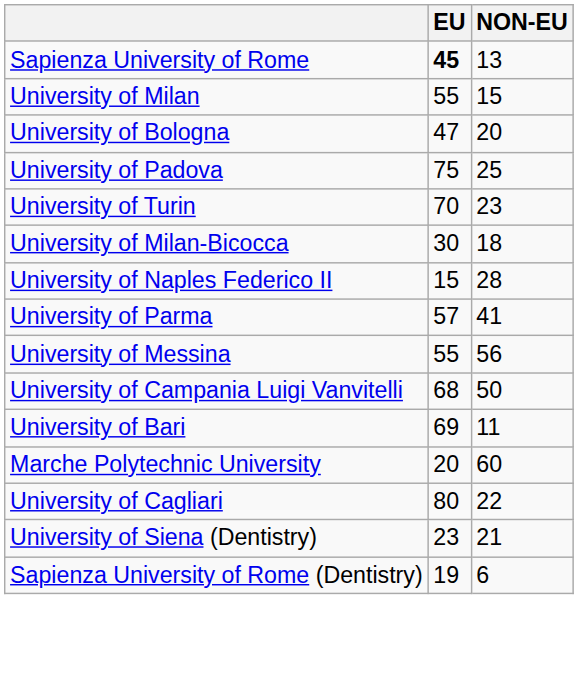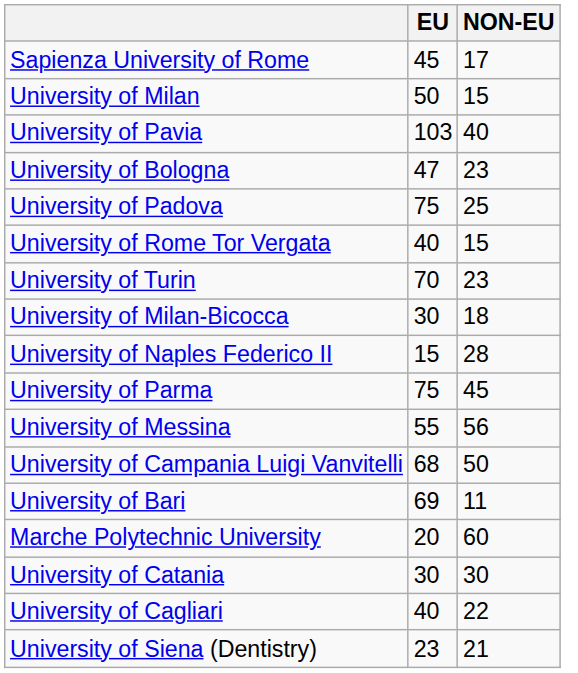 <table class="wikitable">
 <tr>
 <th></th>
 <th>EU</th>
 <th>NON-EU</th>
 </tr>
 <tr>
 <td><a href='#'>Sapienza University of Rome</a></td>
-<td><strong>45</strong></td>
-<td>13</td>
+<td>45</td>
+<td>17</td>
 </tr>
 <tr>
 <td><a href='#'>University of Milan</a></td>
-<td>55</td>
+<td>50</td>
 <td>15</td>
+</tr>
+<tr>
+<td><a href='#'>University of Pavia</a></td>
+<td>103</td>
+<td>40</td>
 </tr>
 <tr>
 <td><a href='#'>University of Bologna</a></td>
 <td>47</td>
-<td>20</td>
+<td>23</td>
 </tr>
 <tr>
 <td><a href='#'>University of Padova</a></td>
 <td>75</td>
 <td>25</td>
+</tr>
+<tr>
+<td><a href='#'>University of Rome Tor Vergata</a></td>
+<td>40</td>
+<td>15</td>
 </tr>
 <tr>
 <td><a href='#'>University of Turin</a></td>
 <td>70</td>
 <td>23</td>
 </tr>
 <tr>
 <td><a href='#'>University of Milan-Bicocca</a></td>
 <td>30</td>
 <td>18</td>
 </tr>
 <tr>
 <td><a href='#'>University of Naples Federico II</a></td>
 <td>15</td>
 <td>28</td>
 </tr>
 <tr>
 <td><a href='#'>University of Parma</a></td>
-<td>57</td>
-<td>41</td>
+<td>75</td>
+<td>45</td>
 </tr>
 <tr>
 <td><a href='#'>University of Messina</a></td>
 <td>55</td>
 <td>56</td>
 </tr>
 <tr>
 <td><a href='#'>University of Campania Luigi Vanvitelli</a></td>
 <td>68</td>
 <td>50</td>
 </tr>
 <tr>
 <td><a href='#'>University of Bari</a></td>
 <td>69</td>
 <td>11</td>
 </tr>
 <tr>
 <td><a href='#'>Marche Polytechnic University</a></td>
 <td>20</td>
 <td>60</td>
 </tr>
 <tr>
+<td><a href='#'>University of Catania</a></td>
+<td>30</td>
+<td>30</td>
+</tr>
+<tr>
 <td><a href='#'>University of Cagliari</a></td>
-<td>80</td>
+<td>40</td>
 <td>22</td>
 </tr>
 <tr>
 <td><a href='#'>University of Siena</a> (Dentistry)</td>
 <td>23</td>
 <td>21</td>
 </tr>
-<tr>
-<td><a href='#'>Sapienza University of Rome</a> (Dentistry)</td>
-<td>19</td>
-<td>6</td>
-</tr>
 </table>
